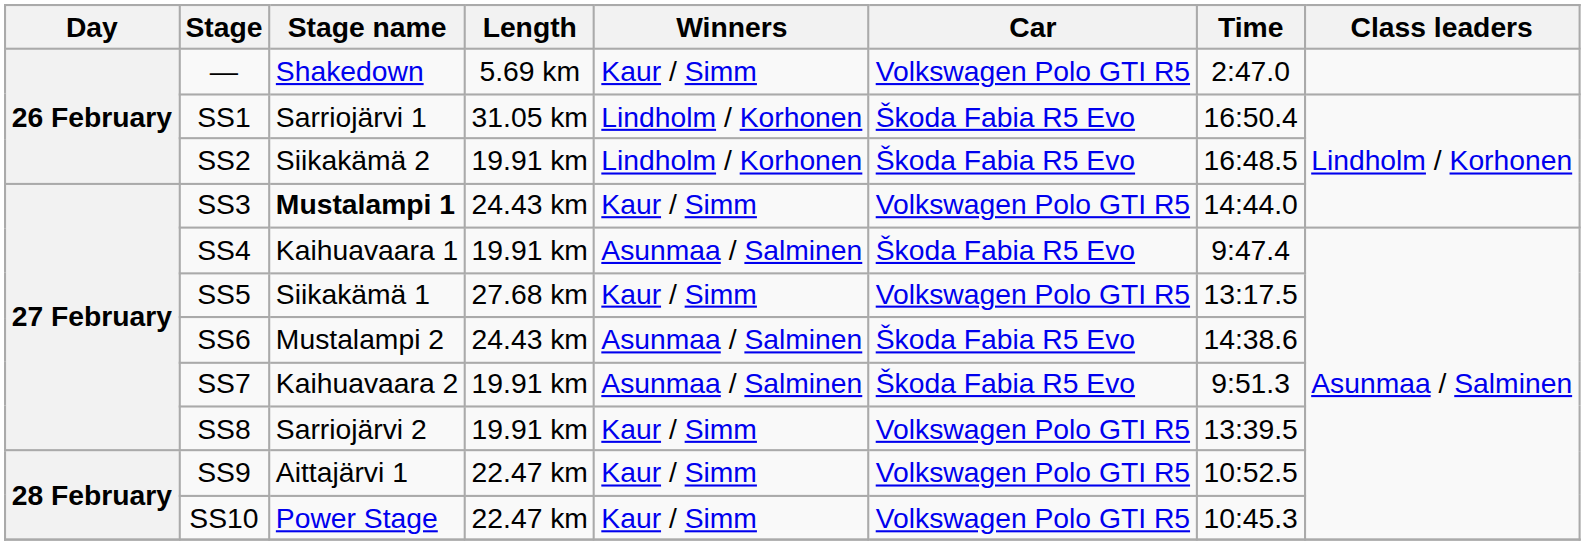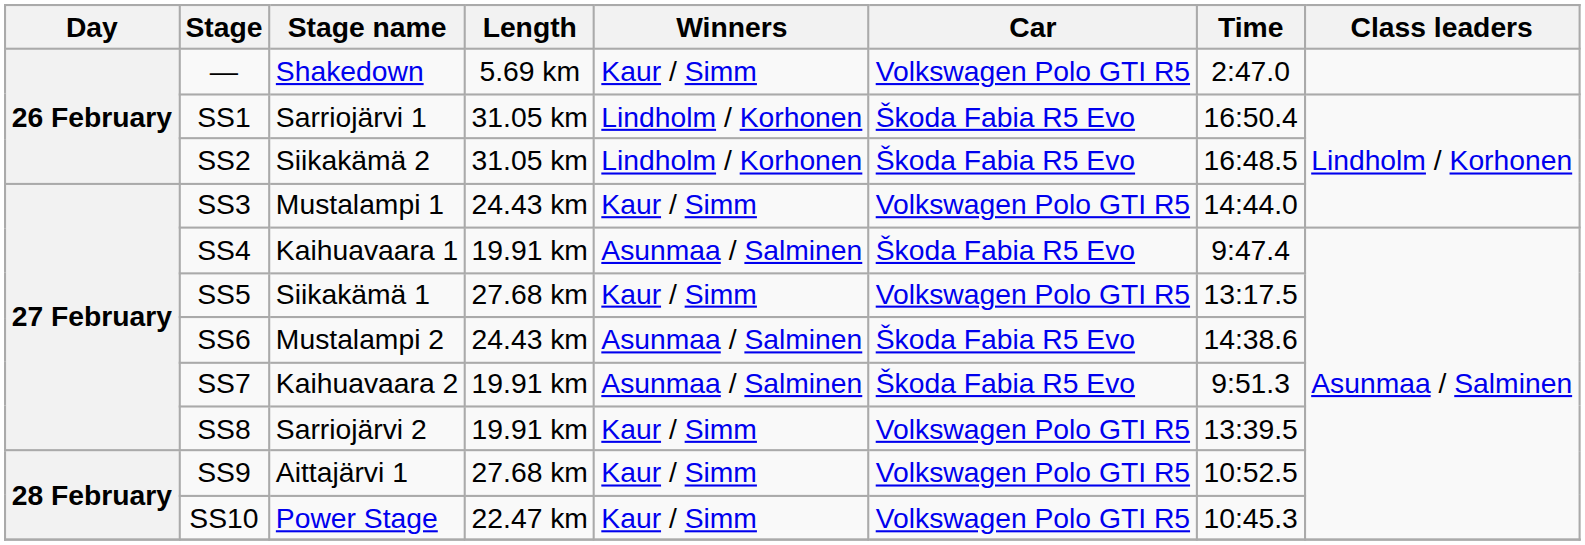 <table class="wikitable" style="font-size: 85%;">
 <tr>
 <th>Day</th>
 <th>Stage</th>
 <th>Stage name</th>
 <th>Length</th>
 <th>Winners</th>
 <th>Car</th>
 <th>Time</th>
 <th>Class leaders</th>
 </tr>
 <tr>
 <th rowspan="3" nowrap>26 February</th>
 <td align="center">—</td>
 <td nowrap><a href='#'>Shakedown</a></td>
 <td align="center">5.69 km</td>
 <td><a href='#'>Kaur</a> / <a href='#'>Simm</a></td>
 <td><a href='#'>Volkswagen Polo GTI R5</a></td>
 <td align="center">2:47.0</td>
 <td></td>
 </tr>
 <tr>
 <td align="center">SS1</td>
 <td>Sarriojärvi 1</td>
 <td align="center">31.05 km</td>
 <td><a href='#'>Lindholm</a> / <a href='#'>Korhonen</a></td>
 <td><a href='#'>Škoda Fabia R5 Evo</a></td>
 <td align="center">16:50.4</td>
 <td rowspan="3"><a href='#'>Lindholm</a> / <a href='#'>Korhonen</a></td>
 </tr>
 <tr>
 <td align="center">SS2</td>
 <td>Siikakämä 2</td>
-<td align="center">19.91 km</td>
+<td align="center">31.05 km</td>
 <td><a href='#'>Lindholm</a> / <a href='#'>Korhonen</a></td>
 <td><a href='#'>Škoda Fabia R5 Evo</a></td>
 <td align="center">16:48.5</td>
 </tr>
 <tr>
 <th rowspan="6">27 February</th>
 <td align="center">SS3</td>
-<td><strong>Mustalampi 1</strong></td>
+<td>Mustalampi 1</td>
 <td align="center">24.43 km</td>
 <td><a href='#'>Kaur</a> / <a href='#'>Simm</a></td>
 <td><a href='#'>Volkswagen Polo GTI R5</a></td>
 <td align="center">14:44.0</td>
 </tr>
 <tr>
 <td align="center">SS4</td>
 <td>Kaihuavaara 1</td>
 <td align="center">19.91 km</td>
 <td><a href='#'>Asunmaa</a> / <a href='#'>Salminen</a></td>
 <td><a href='#'>Škoda Fabia R5 Evo</a></td>
 <td align="center">9:47.4</td>
 <td rowspan="7"><a href='#'>Asunmaa</a> / <a href='#'>Salminen</a></td>
 </tr>
 <tr>
 <td align="center">SS5</td>
 <td>Siikakämä 1</td>
 <td align="center">27.68 km</td>
 <td><a href='#'>Kaur</a> / <a href='#'>Simm</a></td>
 <td><a href='#'>Volkswagen Polo GTI R5</a></td>
 <td align="center">13:17.5</td>
 </tr>
 <tr>
 <td align="center">SS6</td>
 <td>Mustalampi 2</td>
 <td align="center">24.43 km</td>
 <td><a href='#'>Asunmaa</a> / <a href='#'>Salminen</a></td>
 <td><a href='#'>Škoda Fabia R5 Evo</a></td>
 <td align="center">14:38.6</td>
 </tr>
 <tr>
 <td align="center">SS7</td>
 <td>Kaihuavaara 2</td>
 <td align="center">19.91 km</td>
 <td><a href='#'>Asunmaa</a> / <a href='#'>Salminen</a></td>
 <td><a href='#'>Škoda Fabia R5 Evo</a></td>
 <td align="center">9:51.3</td>
 </tr>
 <tr>
 <td align="center">SS8</td>
 <td>Sarriojärvi 2</td>
 <td align="center">19.91 km</td>
 <td><a href='#'>Kaur</a> / <a href='#'>Simm</a></td>
 <td><a href='#'>Volkswagen Polo GTI R5</a></td>
 <td align="center">13:39.5</td>
 </tr>
 <tr>
 <th rowspan="2">28 February</th>
 <td align="center">SS9</td>
 <td>Aittajärvi 1</td>
-<td align="center">22.47 km</td>
+<td align="center">27.68 km</td>
 <td><a href='#'>Kaur</a> / <a href='#'>Simm</a></td>
 <td><a href='#'>Volkswagen Polo GTI R5</a></td>
 <td align="center">10:52.5</td>
 </tr>
 <tr>
 <td align="center">SS10</td>
 <td nowrap><a href='#'>Power Stage</a></td>
 <td align="center">22.47 km</td>
 <td><a href='#'>Kaur</a> / <a href='#'>Simm</a></td>
 <td><a href='#'>Volkswagen Polo GTI R5</a></td>
 <td align="center">10:45.3</td>
 </tr>
 <tr>
 </tr>
 </table>
